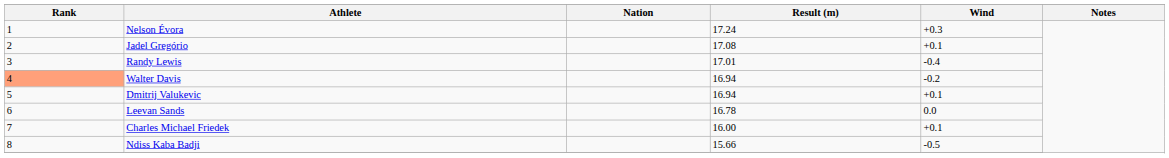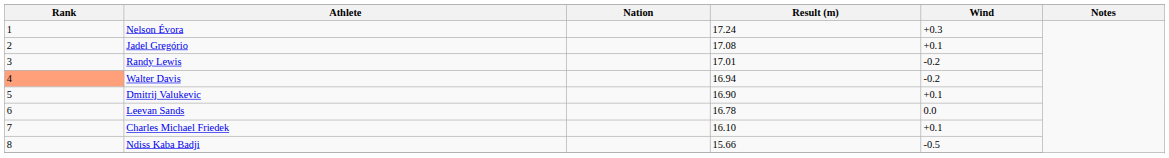 <table class="wikitable" width=90%>
 <tr>
 </tr>
 <tr>
 <th>Rank</th>
 <th>Athlete</th>
 <th>Nation</th>
 <th>Result (m)</th>
 <th>Wind</th>
 <th>Notes</th>
 </tr>
 <tr>
 <td>1</td>
 <td><a href='#'>Nelson Évora</a></td>
 <td></td>
 <td>17.24</td>
 <td>+0.3</td>
 </tr>
 <tr>
 <td>2</td>
 <td><a href='#'>Jadel Gregório</a></td>
 <td></td>
 <td>17.08</td>
 <td>+0.1</td>
 </tr>
 <tr>
 <td>3</td>
 <td><a href='#'>Randy Lewis</a></td>
 <td></td>
 <td>17.01</td>
-<td>-0.4</td>
+<td>-0.2</td>
 </tr>
 <tr>
 <td style="background: lightsalmon;">4</td>
 <td><a href='#'>Walter Davis</a></td>
 <td></td>
 <td>16.94</td>
 <td>-0.2</td>
 </tr>
 <tr>
 <td>5</td>
 <td><a href='#'>Dmitrij Valukevic</a></td>
 <td></td>
-<td>16.94</td>
+<td>16.90</td>
 <td>+0.1</td>
 </tr>
 <tr>
 <td>6</td>
 <td><a href='#'>Leevan Sands</a></td>
 <td></td>
 <td>16.78</td>
 <td>0.0</td>
 </tr>
 <tr>
 <td>7</td>
 <td><a href='#'>Charles Michael Friedek</a></td>
 <td></td>
-<td>16.00</td>
+<td>16.10</td>
 <td>+0.1</td>
 </tr>
 <tr>
 <td>8</td>
 <td><a href='#'>Ndiss Kaba Badji</a></td>
 <td></td>
 <td>15.66</td>
 <td>-0.5</td>
 </tr>
 <tr>
 </tr>
 </table>
